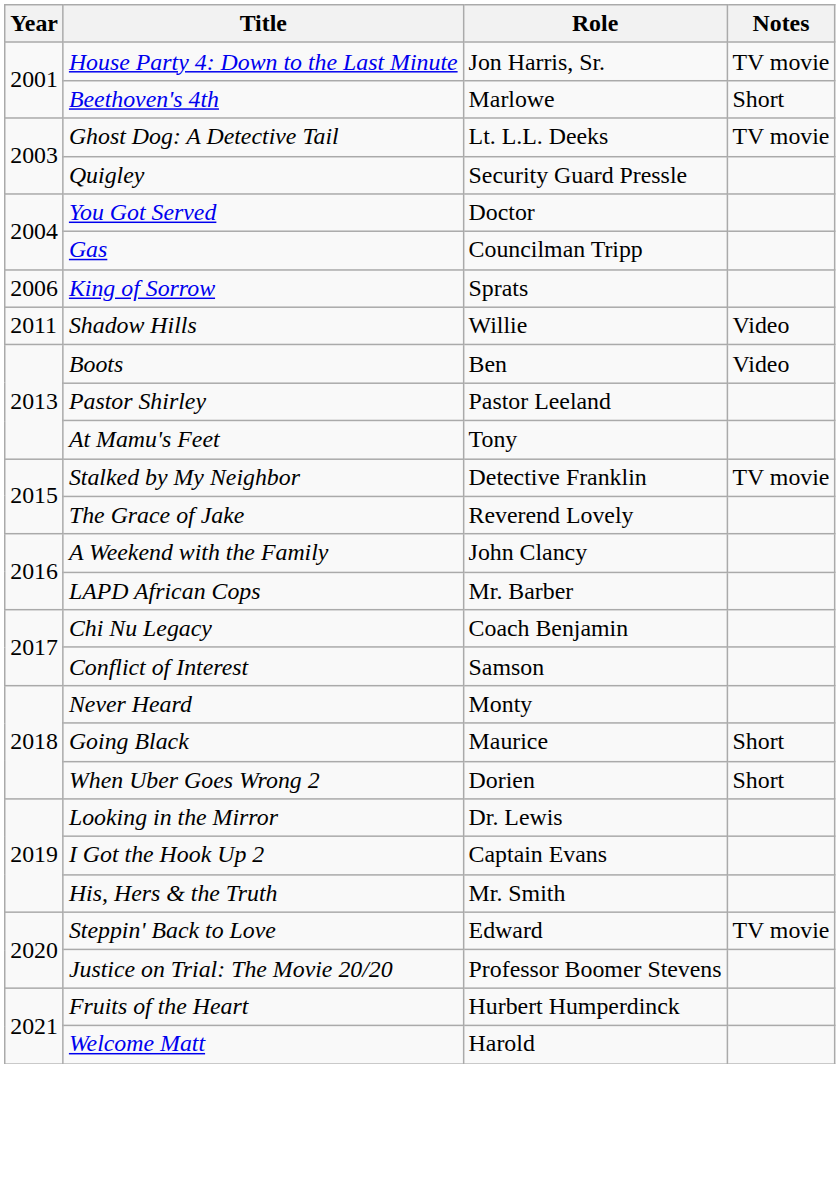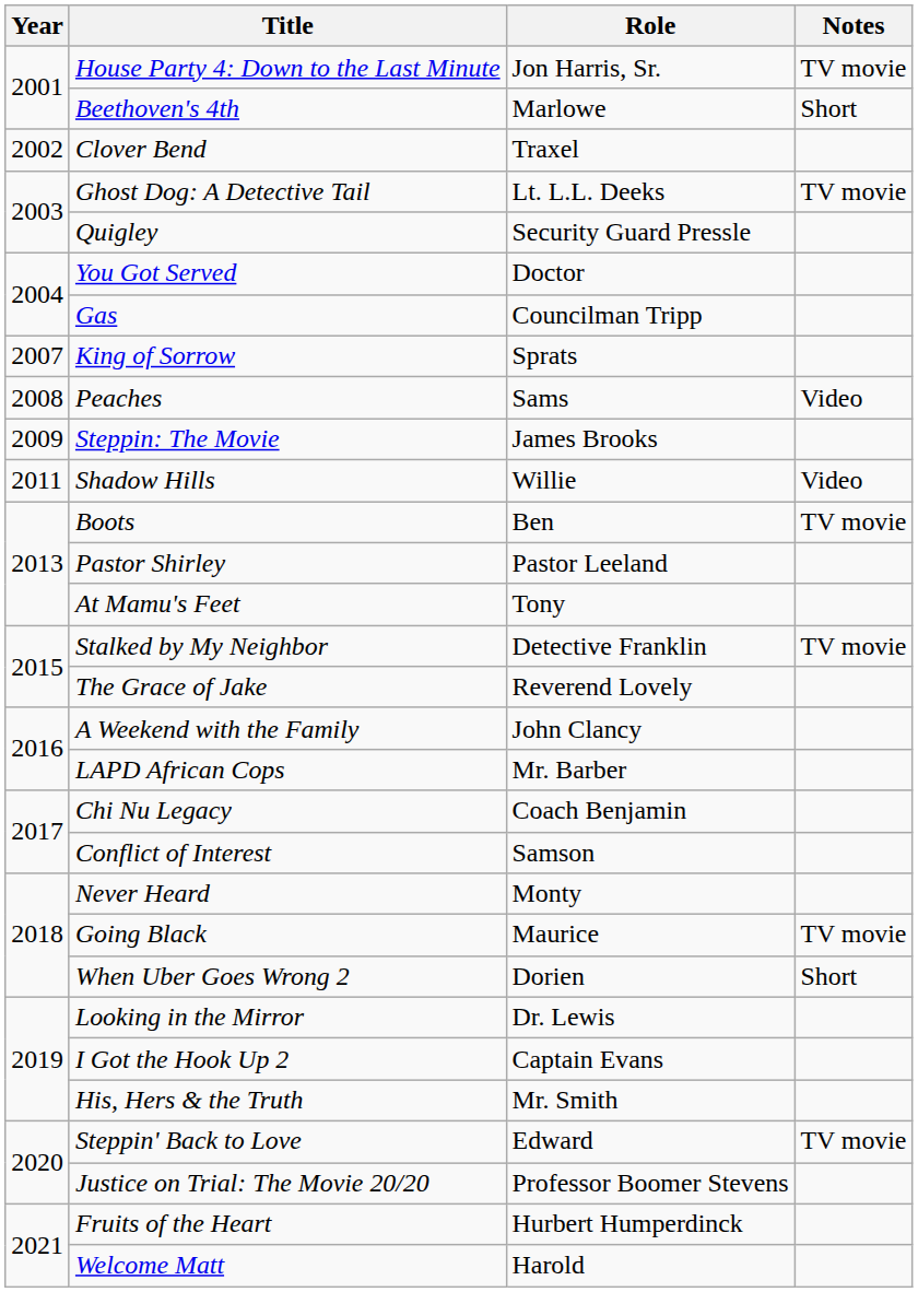 <table class="wikitable sortable">
 <tr>
 <th>Year</th>
 <th>Title</th>
 <th>Role</th>
 <th>Notes</th>
 </tr>
 <tr>
 <td rowspan=2>2001</td>
 <td><em><a href='#'>House Party 4: Down to the Last Minute</a></em></td>
 <td>Jon Harris, Sr.</td>
 <td>TV movie</td>
 </tr>
 <tr>
 <td><em><a href='#'>Beethoven's 4th</a></em></td>
 <td>Marlowe</td>
 <td>Short</td>
+</tr>
+<tr>
+<td>2002</td>
+<td><em>Clover Bend</em></td>
+<td>Traxel</td>
+<td></td>
 </tr>
 <tr>
 <td rowspan=2>2003</td>
 <td><em>Ghost Dog: A Detective Tail</em></td>
 <td>Lt. L.L. Deeks</td>
 <td>TV movie</td>
 </tr>
 <tr>
 <td><em>Quigley</em></td>
 <td>Security Guard Pressle</td>
 <td></td>
 </tr>
 <tr>
 <td rowspan=2>2004</td>
 <td><em><a href='#'>You Got Served</a></em></td>
 <td>Doctor</td>
 <td></td>
 </tr>
 <tr>
 <td><em><a href='#'>Gas</a></em></td>
 <td>Councilman Tripp</td>
 <td></td>
 </tr>
 <tr>
-<td>2006</td>
+<td>2007</td>
 <td><em><a href='#'>King of Sorrow</a></em></td>
 <td>Sprats</td>
+<td></td>
+</tr>
+<tr>
+<td>2008</td>
+<td><em>Peaches</em></td>
+<td>Sams</td>
+<td>Video</td>
+</tr>
+<tr>
+<td>2009</td>
+<td><em><a href='#'>Steppin: The Movie</a></em></td>
+<td>James Brooks</td>
 <td></td>
 </tr>
 <tr>
 <td>2011</td>
 <td><em>Shadow Hills</em></td>
 <td>Willie</td>
 <td>Video</td>
 </tr>
 <tr>
 <td rowspan=3>2013</td>
 <td><em>Boots</em></td>
 <td>Ben</td>
-<td>Video</td>
+<td>TV movie</td>
 </tr>
 <tr>
 <td><em>Pastor Shirley</em></td>
 <td>Pastor Leeland</td>
 <td></td>
 </tr>
 <tr>
 <td><em>At Mamu's Feet</em></td>
 <td>Tony</td>
 <td></td>
 </tr>
 <tr>
 <td rowspan=2>2015</td>
 <td><em>Stalked by My Neighbor</em></td>
 <td>Detective Franklin</td>
 <td>TV movie</td>
 </tr>
 <tr>
 <td><em>The Grace of Jake</em></td>
 <td>Reverend Lovely</td>
 <td></td>
 </tr>
 <tr>
 <td rowspan=2>2016</td>
 <td><em>A Weekend with the Family</em></td>
 <td>John Clancy</td>
 <td></td>
 </tr>
 <tr>
 <td><em>LAPD African Cops</em></td>
 <td>Mr. Barber</td>
 <td></td>
 </tr>
 <tr>
 <td rowspan=2>2017</td>
 <td><em>Chi Nu Legacy</em></td>
 <td>Coach Benjamin</td>
 <td></td>
 </tr>
 <tr>
 <td><em>Conflict of Interest</em></td>
 <td>Samson</td>
 <td></td>
 </tr>
 <tr>
 <td rowspan=3>2018</td>
 <td><em>Never Heard</em></td>
 <td>Monty</td>
 <td></td>
 </tr>
 <tr>
 <td><em>Going Black</em></td>
 <td>Maurice</td>
-<td>Short</td>
+<td>TV movie</td>
 </tr>
 <tr>
 <td><em>When Uber Goes Wrong 2</em></td>
 <td>Dorien</td>
 <td>Short</td>
 </tr>
 <tr>
 <td rowspan=3>2019</td>
 <td><em>Looking in the Mirror</em></td>
 <td>Dr. Lewis</td>
 <td></td>
 </tr>
 <tr>
 <td><em>I Got the Hook Up 2</em></td>
 <td>Captain Evans</td>
 <td></td>
 </tr>
 <tr>
 <td><em>His, Hers & the Truth</em></td>
 <td>Mr. Smith</td>
 <td></td>
 </tr>
 <tr>
 <td rowspan=2>2020</td>
 <td><em>Steppin' Back to Love</em></td>
 <td>Edward</td>
 <td>TV movie</td>
 </tr>
 <tr>
 <td><em>Justice on Trial: The Movie 20/20</em></td>
 <td>Professor Boomer Stevens</td>
 <td></td>
 </tr>
 <tr>
 <td rowspan=2>2021</td>
 <td><em>Fruits of the Heart</em></td>
 <td>Hurbert Humperdinck</td>
 <td></td>
 </tr>
 <tr>
 <td><em><a href='#'>Welcome Matt</a></em></td>
 <td>Harold</td>
 <td></td>
 </tr>
 </table>
